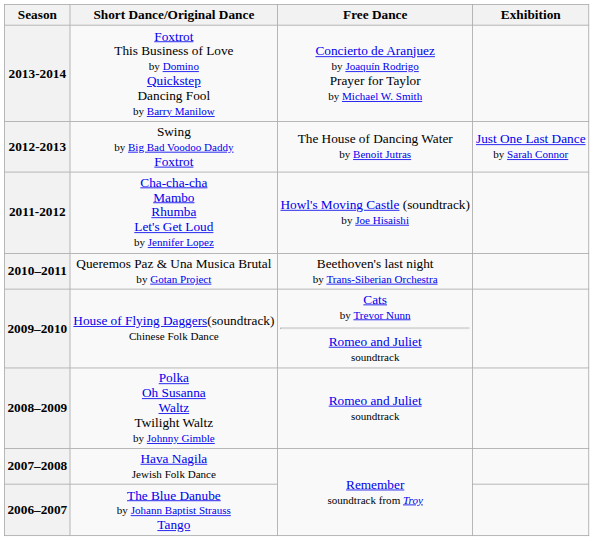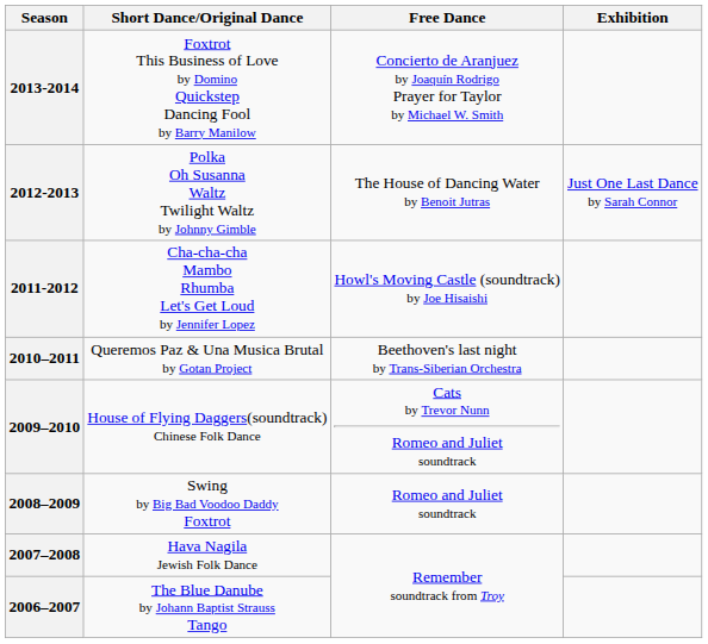 <table class="wikitable" style="text-align:center">
 <tr>
 <th>Season</th>
 <th>Short Dance/Original Dance</th>
 <th>Free Dance</th>
 <th>Exhibition</th>
 </tr>
 <tr>
 <th>2013-2014</th>
 <td><a href='#'>Foxtrot</a> <br> This Business of Love <br><small> by <a href='#'>Domino</a></small> <br><a href='#'>Quickstep</a> <br> Dancing Fool <br><small> by <a href='#'>Barry Manilow</a></small></td>
 <td><a href='#'>Concierto de Aranjuez</a> <br><small> by <a href='#'>Joaquín Rodrigo</a></small> <br> Prayer for Taylor <br><small> by <a href='#'>Michael W. Smith</a></small></td>
 <td></td>
 </tr>
 <tr>
 <th>2012-2013</th>
-<td>Swing <br><small> by <a href='#'>Big Bad Voodoo Daddy</a> <br></small> <a href='#'>Foxtrot</a></td>
+<td><a href='#'>Polka</a> <br> <a href='#'>Oh Susanna</a> <br><a href='#'>Waltz</a> <br> Twilight Waltz <br><small> by <a href='#'>Johnny Gimble</a></small></td>
 <td>The House of Dancing Water <br><small>by <a href='#'>Benoit Jutras</a></small></td>
 <td><a href='#'>Just One Last Dance</a> <br><small> by <a href='#'>Sarah Connor</a></small></td>
 </tr>
 <tr>
 <th>2011-2012</th>
 <td><a href='#'>Cha-cha-cha</a> <br><a href='#'>Mambo</a><br> <a href='#'>Rhumba</a><br> <a href='#'>Let's Get Loud</a> <br><small> by <a href='#'>Jennifer Lopez</a></small></td>
 <td><a href='#'>Howl's Moving Castle</a> (soundtrack) <br><small>by <a href='#'>Joe Hisaishi</a></small></td>
 <td></td>
 </tr>
 <tr>
 <th>2010–2011</th>
 <td>Queremos Paz & Una Musica Brutal <br> <small> by <a href='#'>Gotan Project</a></small></td>
 <td>Beethoven's last night <br> <small> by <a href='#'>Trans-Siberian Orchestra</a></small></td>
 <td></td>
 </tr>
 <tr>
 <th>2009–2010</th>
 <td><a href='#'>House of Flying Daggers</a>(soundtrack)<br><small> Chinese Folk Dance</small></td>
 <td><a href='#'>Cats</a> <br><small> by <a href='#'>Trevor Nunn</a> <hr></small><a href='#'>Romeo and Juliet</a><br><small> soundtrack</small></td>
 <td></td>
 </tr>
 <tr>
 <th>2008–2009</th>
-<td><a href='#'>Polka</a> <br> <a href='#'>Oh Susanna</a> <br><a href='#'>Waltz</a> <br> Twilight Waltz <br><small> by <a href='#'>Johnny Gimble</a></small></td>
+<td>Swing <br><small> by <a href='#'>Big Bad Voodoo Daddy</a> <br></small> <a href='#'>Foxtrot</a></td>
 <td><a href='#'>Romeo and Juliet</a> <br><small> soundtrack</small></td>
 <td></td>
 </tr>
 <tr>
 <th>2007–2008</th>
 <td><a href='#'>Hava Nagila</a> <br><small> Jewish Folk Dance</small></td>
 <td rowspan=2><a href='#'>Remember</a> <br><small> soundtrack from <em><a href='#'>Troy</a></em></small></td>
 <td></td>
 </tr>
 <tr>
 <th>2006–2007</th>
 <td><a href='#'>The Blue Danube</a> <br><small> by <a href='#'>Johann Baptist Strauss</a> <br></small> <a href='#'>Tango</a></td>
 <td></td>
 </tr>
 </table>
